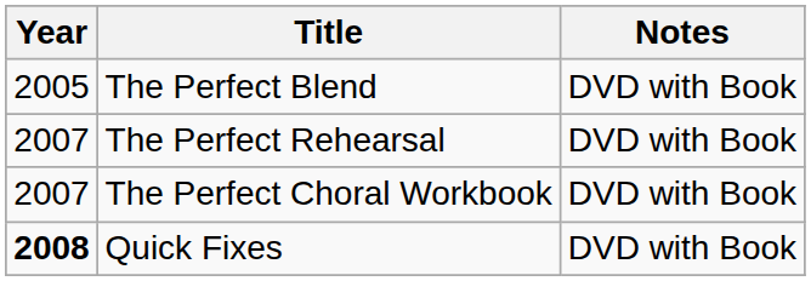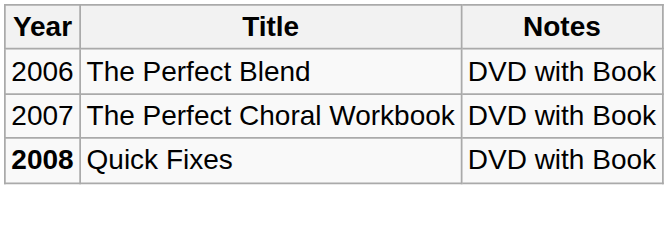 <table class="wikitable sortable">
 <tr>
 <th>Year</th>
 <th>Title</th>
 <th class="unsortable">Notes</th>
 </tr>
 <tr>
-<td>2005</td>
+<td>2006</td>
 <td>The Perfect Blend</td>
-<td>DVD with Book</td>
-</tr>
-<tr>
-<td>2007</td>
-<td>The Perfect Rehearsal</td>
 <td>DVD with Book</td>
 </tr>
 <tr>
 <td>2007</td>
 <td>The Perfect Choral Workbook</td>
 <td>DVD with Book</td>
 </tr>
 <tr>
 <td><strong>2008</strong></td>
 <td>Quick Fixes</td>
 <td>DVD with Book</td>
 </tr>
 </table>
